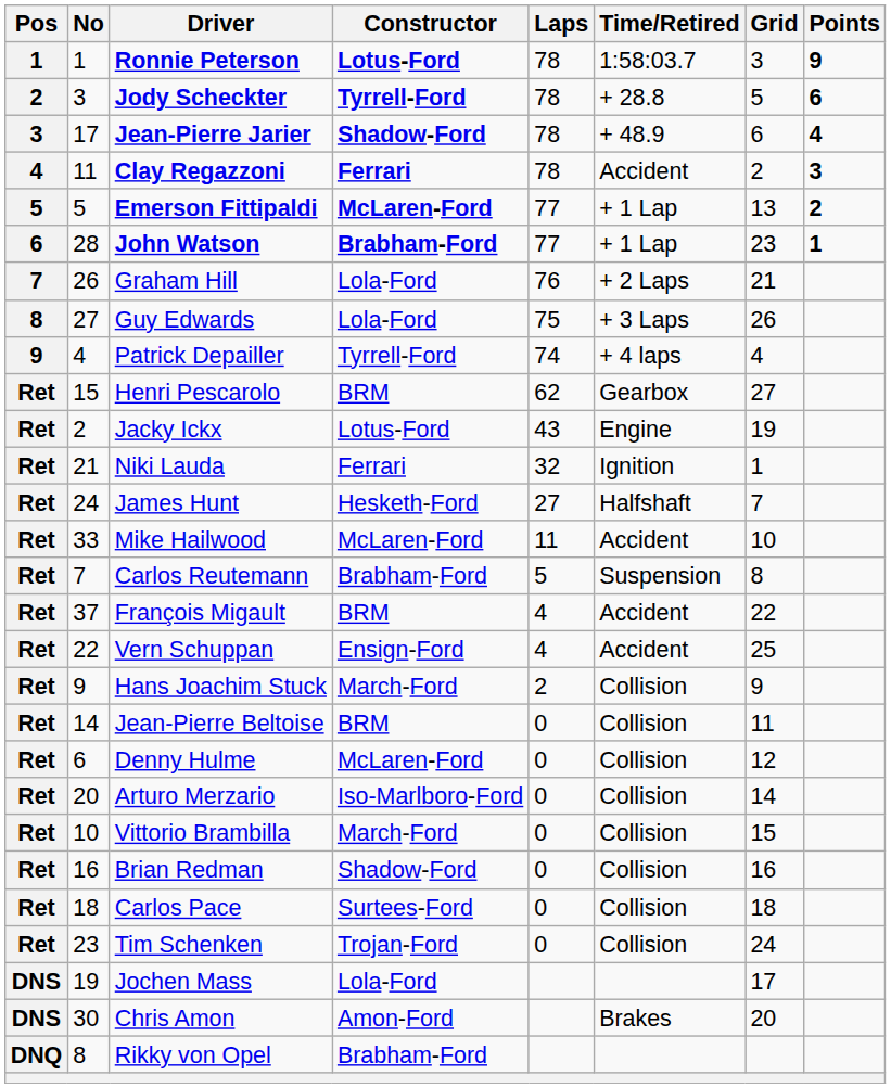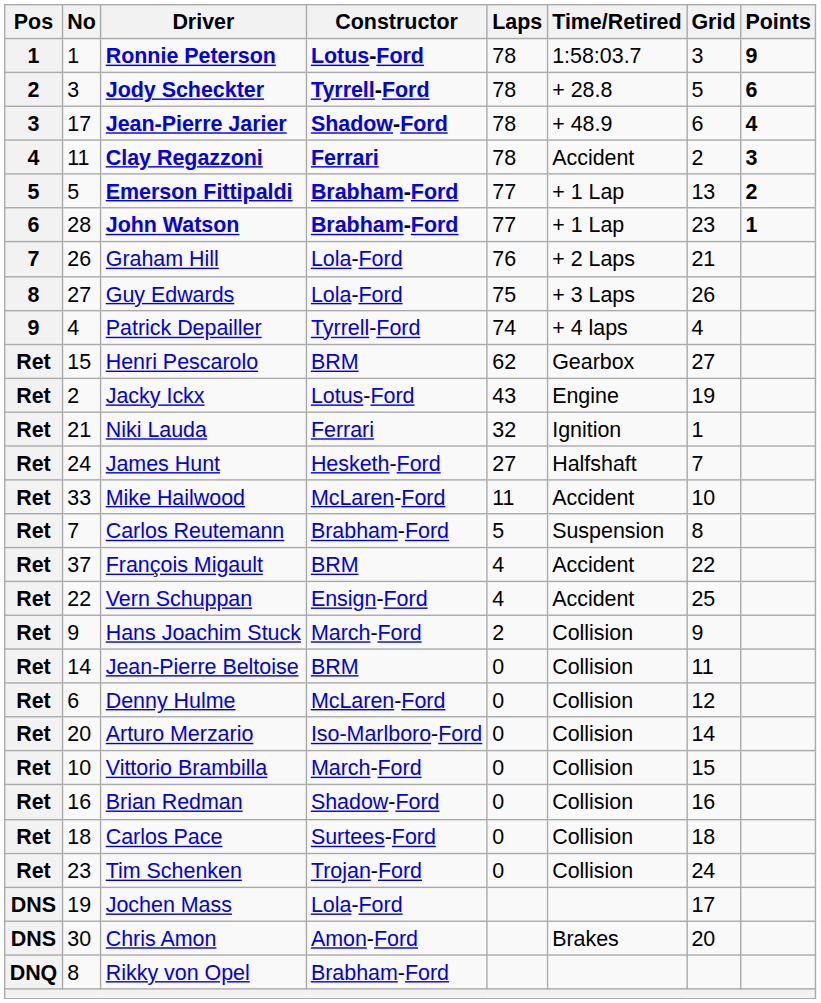 <table class="wikitable" style="font-size: 95%">
 <tr>
 <th>Pos</th>
 <th>No</th>
 <th>Driver</th>
 <th>Constructor</th>
 <th>Laps</th>
 <th>Time/Retired</th>
 <th>Grid</th>
 <th>Points</th>
 </tr>
 <tr>
 <th>1</th>
 <td>1</td>
 <td> <strong><a href='#'>Ronnie Peterson</a></strong></td>
 <td><strong><a href='#'>Lotus</a>-<a href='#'>Ford</a></strong></td>
 <td>78</td>
 <td>1:58:03.7</td>
 <td>3</td>
 <td><strong>9</strong></td>
 </tr>
 <tr>
 <th>2</th>
 <td>3</td>
 <td> <strong><a href='#'>Jody Scheckter</a></strong></td>
 <td><strong><a href='#'>Tyrrell</a>-<a href='#'>Ford</a></strong></td>
 <td>78</td>
 <td>+ 28.8</td>
 <td>5</td>
 <td><strong>6</strong></td>
 </tr>
 <tr>
 <th>3</th>
 <td>17</td>
 <td> <strong><a href='#'>Jean-Pierre Jarier</a></strong></td>
 <td><strong><a href='#'>Shadow</a>-<a href='#'>Ford</a></strong></td>
 <td>78</td>
 <td>+ 48.9</td>
 <td>6</td>
 <td><strong>4</strong></td>
 </tr>
 <tr>
 <th>4</th>
 <td>11</td>
 <td> <strong><a href='#'>Clay Regazzoni</a></strong></td>
 <td><strong><a href='#'>Ferrari</a></strong></td>
 <td>78</td>
 <td>Accident</td>
 <td>2</td>
 <td><strong>3</strong></td>
 </tr>
 <tr>
 <th>5</th>
 <td>5</td>
 <td> <strong><a href='#'>Emerson Fittipaldi</a></strong></td>
-<td><strong><a href='#'>McLaren</a>-<a href='#'>Ford</a></strong></td>
+<td><strong><a href='#'>Brabham</a>-<a href='#'>Ford</a></strong></td>
 <td>77</td>
 <td>+ 1 Lap</td>
 <td>13</td>
 <td><strong>2</strong></td>
 </tr>
 <tr>
 <th>6</th>
 <td>28</td>
 <td> <strong><a href='#'>John Watson</a></strong></td>
 <td><strong><a href='#'>Brabham</a>-<a href='#'>Ford</a></strong></td>
 <td>77</td>
 <td>+ 1 Lap</td>
 <td>23</td>
 <td><strong>1</strong></td>
 </tr>
 <tr>
 <th>7</th>
 <td>26</td>
 <td> <a href='#'>Graham Hill</a></td>
 <td><a href='#'>Lola</a>-<a href='#'>Ford</a></td>
 <td>76</td>
 <td>+ 2 Laps</td>
 <td>21</td>
 <td> </td>
 </tr>
 <tr>
 <th>8</th>
 <td>27</td>
 <td> <a href='#'>Guy Edwards</a></td>
 <td><a href='#'>Lola</a>-<a href='#'>Ford</a></td>
 <td>75</td>
 <td>+ 3 Laps</td>
 <td>26</td>
 <td> </td>
 </tr>
 <tr>
 <th>9</th>
 <td>4</td>
 <td> <a href='#'>Patrick Depailler</a></td>
 <td><a href='#'>Tyrrell</a>-<a href='#'>Ford</a></td>
 <td>74</td>
 <td>+ 4 laps</td>
 <td>4</td>
 <td> </td>
 </tr>
 <tr>
 <th>Ret</th>
 <td>15</td>
 <td> <a href='#'>Henri Pescarolo</a></td>
 <td><a href='#'>BRM</a></td>
 <td>62</td>
 <td>Gearbox</td>
 <td>27</td>
 <td> </td>
 </tr>
 <tr>
 <th>Ret</th>
 <td>2</td>
 <td> <a href='#'>Jacky Ickx</a></td>
 <td><a href='#'>Lotus</a>-<a href='#'>Ford</a></td>
 <td>43</td>
 <td>Engine</td>
 <td>19</td>
 <td> </td>
 </tr>
 <tr>
 <th>Ret</th>
 <td>21</td>
 <td> <a href='#'>Niki Lauda</a></td>
 <td><a href='#'>Ferrari</a></td>
 <td>32</td>
 <td>Ignition</td>
 <td>1</td>
 <td> </td>
 </tr>
 <tr>
 <th>Ret</th>
 <td>24</td>
 <td> <a href='#'>James Hunt</a></td>
 <td><a href='#'>Hesketh</a>-<a href='#'>Ford</a></td>
 <td>27</td>
 <td>Halfshaft</td>
 <td>7</td>
 <td> </td>
 </tr>
 <tr>
 <th>Ret</th>
 <td>33</td>
 <td> <a href='#'>Mike Hailwood</a></td>
 <td><a href='#'>McLaren</a>-<a href='#'>Ford</a></td>
 <td>11</td>
 <td>Accident</td>
 <td>10</td>
 <td> </td>
 </tr>
 <tr>
 <th>Ret</th>
 <td>7</td>
 <td> <a href='#'>Carlos Reutemann</a></td>
 <td><a href='#'>Brabham</a>-<a href='#'>Ford</a></td>
 <td>5</td>
 <td>Suspension</td>
 <td>8</td>
 <td> </td>
 </tr>
 <tr>
 <th>Ret</th>
 <td>37</td>
 <td> <a href='#'>François Migault</a></td>
 <td><a href='#'>BRM</a></td>
 <td>4</td>
 <td>Accident</td>
 <td>22</td>
 <td> </td>
 </tr>
 <tr>
 <th>Ret</th>
 <td>22</td>
 <td> <a href='#'>Vern Schuppan</a></td>
 <td><a href='#'>Ensign</a>-<a href='#'>Ford</a></td>
 <td>4</td>
 <td>Accident</td>
 <td>25</td>
 <td> </td>
 </tr>
 <tr>
 <th>Ret</th>
 <td>9</td>
 <td> <a href='#'>Hans Joachim Stuck</a></td>
 <td><a href='#'>March</a>-<a href='#'>Ford</a></td>
 <td>2</td>
 <td>Collision</td>
 <td>9</td>
 <td> </td>
 </tr>
 <tr>
 <th>Ret</th>
 <td>14</td>
 <td> <a href='#'>Jean-Pierre Beltoise</a></td>
 <td><a href='#'>BRM</a></td>
 <td>0</td>
 <td>Collision</td>
 <td>11</td>
 <td> </td>
 </tr>
 <tr>
 <th>Ret</th>
 <td>6</td>
 <td> <a href='#'>Denny Hulme</a></td>
 <td><a href='#'>McLaren</a>-<a href='#'>Ford</a></td>
 <td>0</td>
 <td>Collision</td>
 <td>12</td>
 <td> </td>
 </tr>
 <tr>
 <th>Ret</th>
 <td>20</td>
 <td> <a href='#'>Arturo Merzario</a></td>
 <td><a href='#'>Iso-Marlboro</a>-<a href='#'>Ford</a></td>
 <td>0</td>
 <td>Collision</td>
 <td>14</td>
 <td> </td>
 </tr>
 <tr>
 <th>Ret</th>
 <td>10</td>
 <td> <a href='#'>Vittorio Brambilla</a></td>
 <td><a href='#'>March</a>-<a href='#'>Ford</a></td>
 <td>0</td>
 <td>Collision</td>
 <td>15</td>
 <td> </td>
 </tr>
 <tr>
 <th>Ret</th>
 <td>16</td>
 <td> <a href='#'>Brian Redman</a></td>
 <td><a href='#'>Shadow</a>-<a href='#'>Ford</a></td>
 <td>0</td>
 <td>Collision</td>
 <td>16</td>
 <td> </td>
 </tr>
 <tr>
 <th>Ret</th>
 <td>18</td>
 <td> <a href='#'>Carlos Pace</a></td>
 <td><a href='#'>Surtees</a>-<a href='#'>Ford</a></td>
 <td>0</td>
 <td>Collision</td>
 <td>18</td>
 <td> </td>
 </tr>
 <tr>
 <th>Ret</th>
 <td>23</td>
 <td> <a href='#'>Tim Schenken</a></td>
 <td><a href='#'>Trojan</a>-<a href='#'>Ford</a></td>
 <td>0</td>
 <td>Collision</td>
 <td>24</td>
 <td> </td>
 </tr>
 <tr>
 <th>DNS</th>
 <td>19</td>
 <td> <a href='#'>Jochen Mass</a></td>
 <td><a href='#'>Lola</a>-<a href='#'>Ford</a></td>
 <td></td>
 <td></td>
 <td>17</td>
 <td></td>
 </tr>
 <tr>
 <th>DNS</th>
 <td>30</td>
 <td> <a href='#'>Chris Amon</a></td>
 <td><a href='#'>Amon</a>-<a href='#'>Ford</a></td>
 <td></td>
 <td>Brakes</td>
 <td>20</td>
 <td></td>
 </tr>
 <tr>
 <th>DNQ</th>
 <td>8</td>
 <td> <a href='#'>Rikky von Opel</a></td>
 <td><a href='#'>Brabham</a>-<a href='#'>Ford</a></td>
 <td> </td>
 <td> </td>
 <td> </td>
 <td> </td>
 </tr>
 <tr>
 <th colspan="8"></th>
 </tr>
 </table>
